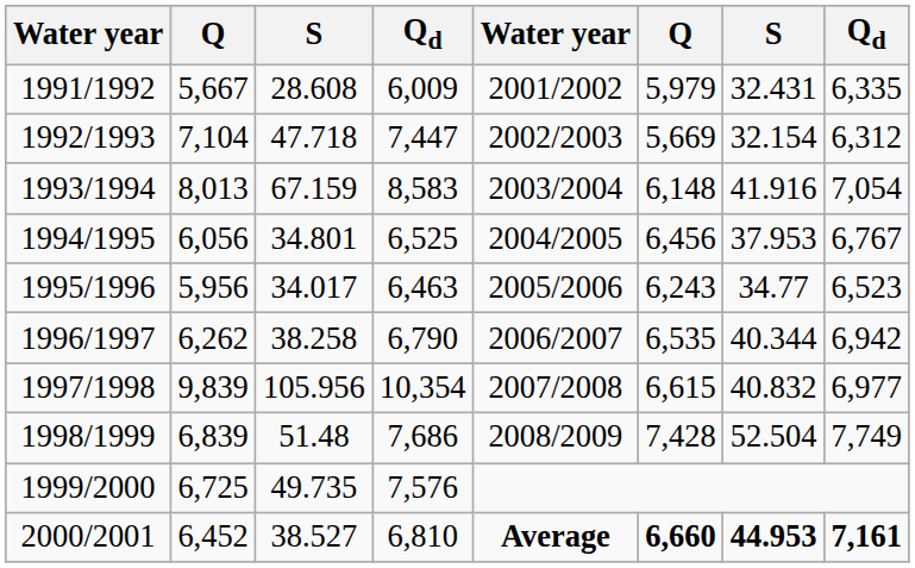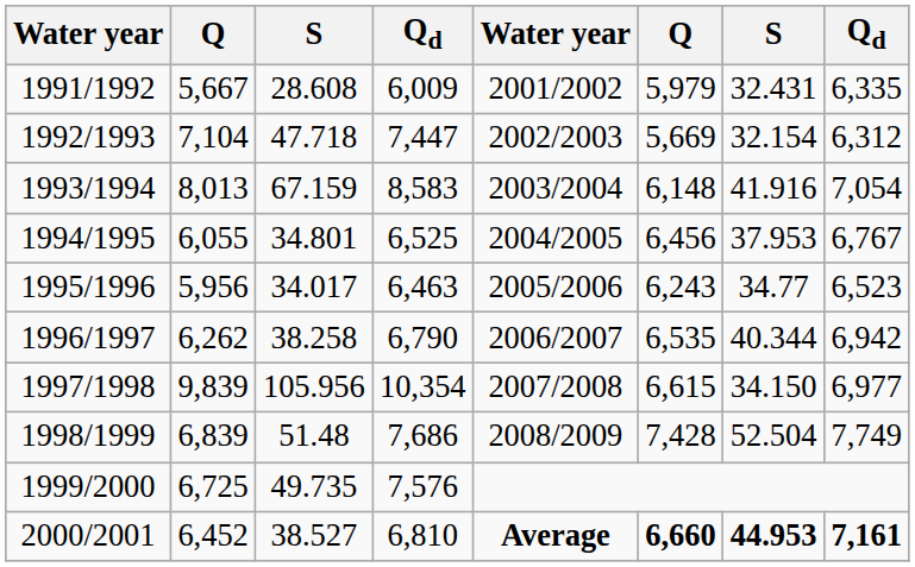 <table class="wikitable" style="text-align:center;">
 <tr>
 <th>Water year</th>
 <th>Q</th>
 <th>S</th>
 <th>Q<sub>d</sub></th>
 <th>Water year</th>
 <th>Q</th>
 <th>S</th>
 <th>Q<sub>d</sub></th>
 </tr>
 <tr>
 <td>1991/1992</td>
 <td>5,667</td>
 <td>28.608</td>
 <td>6,009</td>
 <td>2001/2002</td>
 <td>5,979</td>
 <td>32.431</td>
 <td>6,335</td>
 </tr>
 <tr>
 <td>1992/1993</td>
 <td>7,104</td>
 <td>47.718</td>
 <td>7,447</td>
 <td>2002/2003</td>
 <td>5,669</td>
 <td>32.154</td>
 <td>6,312</td>
 </tr>
 <tr>
 <td>1993/1994</td>
 <td>8,013</td>
 <td>67.159</td>
 <td>8,583</td>
 <td>2003/2004</td>
 <td>6,148</td>
 <td>41.916</td>
 <td>7,054</td>
 </tr>
 <tr>
 <td>1994/1995</td>
-<td>6,056</td>
+<td>6,055</td>
 <td>34.801</td>
 <td>6,525</td>
 <td>2004/2005</td>
 <td>6,456</td>
 <td>37.953</td>
 <td>6,767</td>
 </tr>
 <tr>
 <td>1995/1996</td>
 <td>5,956</td>
 <td>34.017</td>
 <td>6,463</td>
 <td>2005/2006</td>
 <td>6,243</td>
 <td>34.77</td>
 <td>6,523</td>
 </tr>
 <tr>
 <td>1996/1997</td>
 <td>6,262</td>
 <td>38.258</td>
 <td>6,790</td>
 <td>2006/2007</td>
 <td>6,535</td>
 <td>40.344</td>
 <td>6,942</td>
 </tr>
 <tr>
 <td>1997/1998</td>
 <td>9,839</td>
 <td>105.956</td>
 <td>10,354</td>
 <td>2007/2008</td>
 <td>6,615</td>
-<td>40.832</td>
+<td>34.150</td>
 <td>6,977</td>
 </tr>
 <tr>
 <td>1998/1999</td>
 <td>6,839</td>
 <td>51.48</td>
 <td>7,686</td>
 <td>2008/2009</td>
 <td>7,428</td>
 <td>52.504</td>
 <td>7,749</td>
 </tr>
 <tr>
 <td>1999/2000</td>
 <td>6,725</td>
 <td>49.735</td>
 <td>7,576</td>
 <td colspan="4"></td>
 </tr>
 <tr>
 <td>2000/2001</td>
 <td>6,452</td>
 <td>38.527</td>
 <td>6,810</td>
 <td><strong>Average</strong></td>
 <td><strong>6,660</strong></td>
 <td><strong>44.953</strong></td>
 <td><strong>7,161</strong></td>
 </tr>
 </table>
